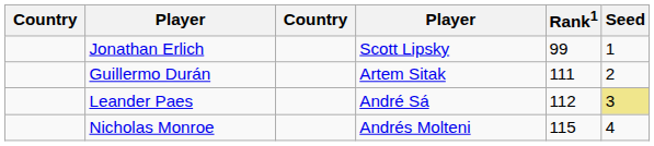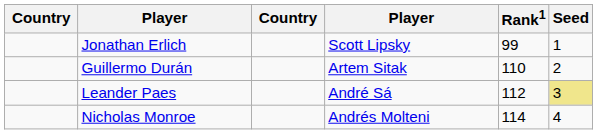 <table class="sortable wikitable">
 <tr>
 <th width="70">Country</th>
 <th width="175">Player</th>
 <th width="70">Country</th>
 <th width="175">Player</th>
 <th>Rank<sup>1</sup></th>
 <th>Seed</th>
 </tr>
 <tr>
 <td></td>
 <td><a href='#'>Jonathan Erlich</a></td>
 <td></td>
 <td><a href='#'>Scott Lipsky</a></td>
 <td>99</td>
 <td>1</td>
 </tr>
 <tr>
 <td></td>
 <td><a href='#'>Guillermo Durán</a></td>
 <td></td>
 <td><a href='#'>Artem Sitak</a></td>
-<td>111</td>
+<td>110</td>
 <td>2</td>
 </tr>
 <tr>
 <td></td>
 <td><a href='#'>Leander Paes</a></td>
 <td></td>
 <td><a href='#'>André Sá</a></td>
 <td>112</td>
 <td style="background: khaki;">3</td>
 </tr>
 <tr>
 <td></td>
 <td><a href='#'>Nicholas Monroe</a></td>
 <td></td>
 <td><a href='#'>Andrés Molteni</a></td>
-<td>115</td>
+<td>114</td>
 <td>4</td>
 </tr>
 </table>
